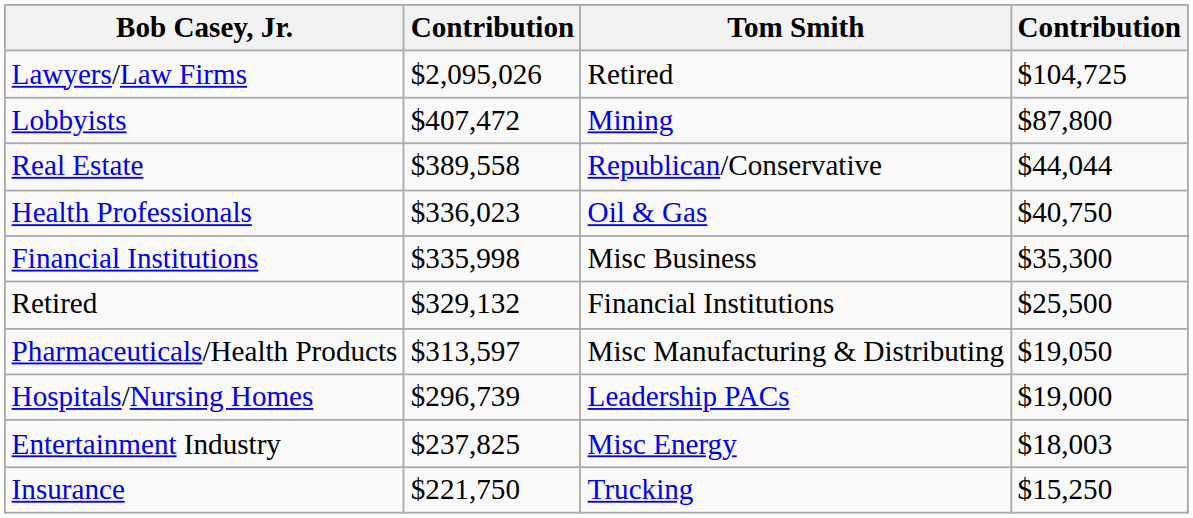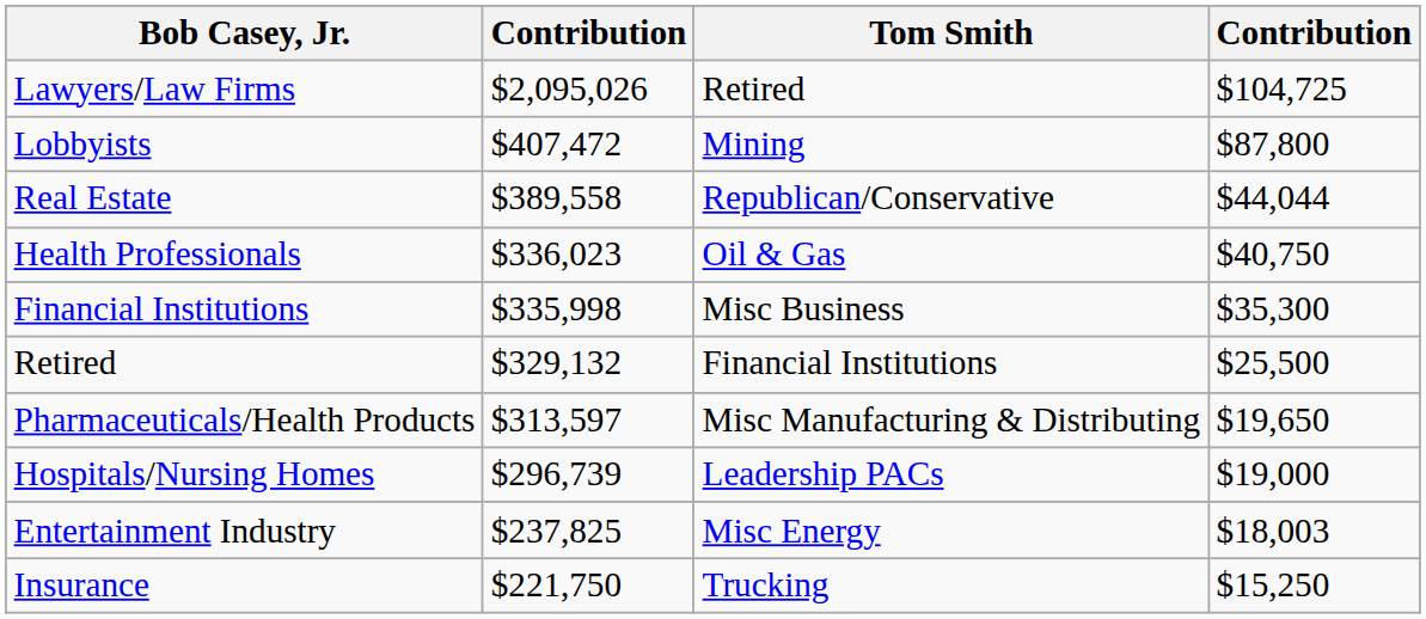 <table class="wikitable sortable">
 <tr>
 <th>Bob Casey, Jr.</th>
 <th>Contribution</th>
 <th>Tom Smith</th>
 <th>Contribution</th>
 </tr>
 <tr>
 <td><a href='#'>Lawyers</a>/<a href='#'>Law Firms</a></td>
 <td>$2,095,026</td>
 <td>Retired</td>
 <td>$104,725</td>
 </tr>
 <tr>
 <td><a href='#'>Lobbyists</a></td>
 <td>$407,472</td>
 <td><a href='#'>Mining</a></td>
 <td>$87,800</td>
 </tr>
 <tr>
 <td><a href='#'>Real Estate</a></td>
 <td>$389,558</td>
 <td><a href='#'>Republican</a>/Conservative</td>
 <td>$44,044</td>
 </tr>
 <tr>
 <td><a href='#'>Health Professionals</a></td>
 <td>$336,023</td>
 <td><a href='#'>Oil & Gas</a></td>
 <td>$40,750</td>
 </tr>
 <tr>
 <td><a href='#'>Financial Institutions</a></td>
 <td>$335,998</td>
 <td>Misc Business</td>
 <td>$35,300</td>
 </tr>
 <tr>
 <td>Retired</td>
 <td>$329,132</td>
 <td>Financial Institutions</td>
 <td>$25,500</td>
 </tr>
 <tr>
 <td><a href='#'>Pharmaceuticals</a>/Health Products</td>
 <td>$313,597</td>
 <td>Misc Manufacturing & Distributing</td>
-<td>$19,050</td>
+<td>$19,650</td>
 </tr>
 <tr>
 <td><a href='#'>Hospitals</a>/<a href='#'>Nursing Homes</a></td>
 <td>$296,739</td>
 <td><a href='#'>Leadership PACs</a></td>
 <td>$19,000</td>
 </tr>
 <tr>
 <td><a href='#'>Entertainment</a> Industry</td>
 <td>$237,825</td>
 <td><a href='#'>Misc Energy</a></td>
 <td>$18,003</td>
 </tr>
 <tr>
 <td><a href='#'>Insurance</a></td>
 <td>$221,750</td>
 <td><a href='#'>Trucking</a></td>
 <td>$15,250</td>
 </tr>
 </table>
